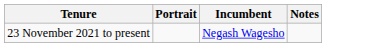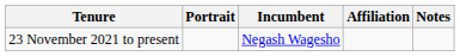 <table class="wikitable">
 <tr>
 <th>Tenure</th>
 <th>Portrait</th>
 <th>Incumbent</th>
+<th>Affiliation</th>
 <th>Notes</th>
 </tr>
 <tr>
 <td>23 November 2021 to present</td>
 <td></td>
 <td><a href='#'>Negash Wagesho</a></td>
 <td></td>
+<td></td>
 </tr>
 </table>
